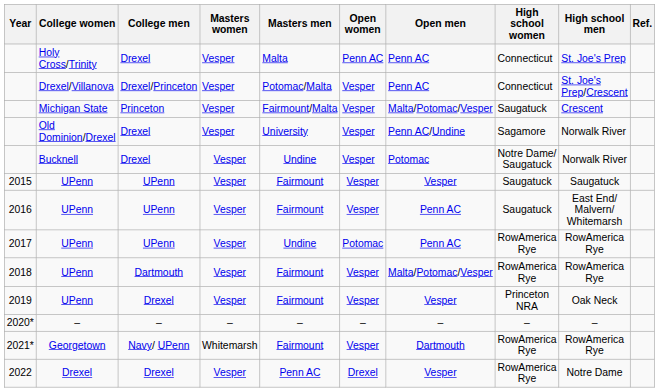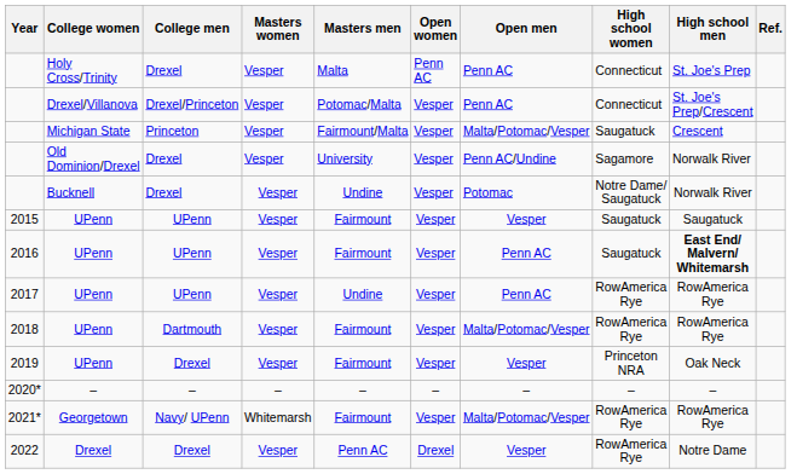 <table class="wikitable sortable"  style="text-align:center; width:74%;">
 <tr>
 <th>Year</th>
 <th>College women</th>
 <th>College men</th>
 <th>Masters women</th>
 <th>Masters men</th>
 <th>Open women</th>
 <th>Open men</th>
 <th>High school women</th>
 <th>High school men</th>
 <th class="unsortable">Ref.</th>
 </tr>
 <tr>
 <td></td>
 <td align=left><a href='#'>Holy Cross</a>/<a href='#'>Trinity</a></td>
 <td align=left><a href='#'>Drexel</a></td>
 <td align=left><a href='#'>Vesper</a></td>
 <td align=left><a href='#'>Malta</a></td>
 <td align=left><a href='#'>Penn AC</a></td>
 <td align=left><a href='#'>Penn AC</a></td>
 <td align=left>Connecticut</td>
 <td align=left><a href='#'>St. Joe's Prep</a></td>
 <td></td>
 </tr>
 <tr>
 <td></td>
 <td align=left><a href='#'>Drexel</a>/<a href='#'>Villanova</a></td>
 <td align=left><a href='#'>Drexel</a>/<a href='#'>Princeton</a></td>
 <td align=left><a href='#'>Vesper</a></td>
 <td align=left><a href='#'>Potomac</a>/<a href='#'>Malta</a></td>
 <td align=left><a href='#'>Vesper</a></td>
 <td align=left><a href='#'>Penn AC</a></td>
 <td align=left>Connecticut</td>
 <td align=left><a href='#'>St. Joe's Prep</a>/<a href='#'>Crescent</a></td>
 <td></td>
 </tr>
 <tr>
 <td></td>
 <td align=left><a href='#'>Michigan State</a></td>
 <td align=left><a href='#'>Princeton</a></td>
 <td align=left><a href='#'>Vesper</a></td>
 <td align=left><a href='#'>Fairmount</a>/<a href='#'>Malta</a></td>
 <td align=left><a href='#'>Vesper</a></td>
 <td align=left><a href='#'>Malta</a>/<a href='#'>Potomac</a>/<a href='#'>Vesper</a></td>
 <td align=left>Saugatuck</td>
 <td align=left><a href='#'>Crescent</a></td>
 <td></td>
 </tr>
 <tr>
 <td></td>
 <td align=left><a href='#'>Old Dominion</a>/<a href='#'>Drexel</a></td>
 <td align=left><a href='#'>Drexel</a></td>
 <td align=left><a href='#'>Vesper</a></td>
 <td align=left><a href='#'>University</a></td>
 <td align=left><a href='#'>Vesper</a></td>
 <td align=left><a href='#'>Penn AC</a>/<a href='#'>Undine</a></td>
 <td align=left>Sagamore</td>
 <td align=left>Norwalk River</td>
 <td></td>
 </tr>
 <tr>
 <td></td>
 <td align=left><a href='#'>Bucknell</a></td>
 <td align=left><a href='#'>Drexel</a></td>
 <td align=center><a href='#'>Vesper</a></td>
 <td style="text-align:center;"><a href='#'>Undine</a></td>
 <td align="left"><a href='#'>Vesper</a></td>
 <td align=left><a href='#'>Potomac</a></td>
 <td align=center>Notre Dame/ Saugatuck</td>
 <td align="center">Norwalk River</td>
 <td></td>
 </tr>
 <tr>
 <td>2015</td>
 <td><a href='#'>UPenn</a></td>
 <td><a href='#'>UPenn</a></td>
 <td><a href='#'>Vesper</a></td>
 <td><a href='#'>Fairmount</a></td>
 <td><a href='#'>Vesper</a></td>
 <td><a href='#'>Vesper</a></td>
 <td>Saugatuck</td>
 <td>Saugatuck</td>
 <td></td>
 </tr>
 <tr>
 <td>2016</td>
 <td><a href='#'>UPenn</a></td>
 <td><a href='#'>UPenn</a></td>
 <td><a href='#'>Vesper</a></td>
 <td><a href='#'>Fairmount</a></td>
 <td><a href='#'>Vesper</a></td>
 <td><a href='#'>Penn AC</a></td>
 <td>Saugatuck</td>
-<td>East End/ Malvern/ Whitemarsh</td>
+<td><strong>East End/ Malvern/ Whitemarsh</strong></td>
 <td></td>
 </tr>
 <tr>
 <td>2017</td>
 <td><a href='#'>UPenn</a></td>
 <td><a href='#'>UPenn</a></td>
 <td><a href='#'>Vesper</a></td>
 <td><a href='#'>Undine</a></td>
-<td><a href='#'>Potomac</a></td>
+<td><a href='#'>Vesper</a></td>
 <td><a href='#'>Penn AC</a></td>
 <td>RowAmerica Rye</td>
 <td>RowAmerica Rye</td>
 <td></td>
 </tr>
 <tr>
 <td>2018</td>
 <td><a href='#'>UPenn</a></td>
 <td><a href='#'>Dartmouth</a></td>
 <td><a href='#'>Vesper</a></td>
 <td><a href='#'>Fairmount</a></td>
 <td><a href='#'>Vesper</a></td>
 <td align=left><a href='#'>Malta</a>/<a href='#'>Potomac</a>/<a href='#'>Vesper</a></td>
 <td>RowAmerica Rye</td>
 <td>RowAmerica Rye</td>
 <td></td>
 </tr>
 <tr>
 <td>2019</td>
 <td><a href='#'>UPenn</a></td>
 <td><a href='#'>Drexel</a></td>
 <td><a href='#'>Vesper</a></td>
 <td><a href='#'>Fairmount</a></td>
 <td><a href='#'>Vesper</a></td>
 <td><a href='#'>Vesper</a></td>
 <td>Princeton NRA</td>
 <td>Oak Neck</td>
 <td></td>
 </tr>
 <tr>
 <td>2020*</td>
 <td>–</td>
 <td>–</td>
 <td>–</td>
 <td>–</td>
 <td>–</td>
 <td>–</td>
 <td>–</td>
 <td>–</td>
 <td></td>
 </tr>
 <tr>
 <td>2021*</td>
 <td><a href='#'>Georgetown</a></td>
 <td><a href='#'>Navy</a>/ <a href='#'>UPenn</a></td>
 <td>Whitemarsh</td>
 <td><a href='#'>Fairmount</a></td>
 <td><a href='#'>Vesper</a></td>
-<td><a href='#'>Dartmouth</a></td>
+<td align=left><a href='#'>Malta</a>/<a href='#'>Potomac</a>/<a href='#'>Vesper</a></td>
 <td>RowAmerica Rye</td>
 <td>RowAmerica Rye</td>
 <td></td>
 </tr>
 <tr>
 <td>2022</td>
 <td><a href='#'>Drexel</a></td>
 <td><a href='#'>Drexel</a></td>
 <td><a href='#'>Vesper</a></td>
 <td><a href='#'>Penn AC</a></td>
 <td><a href='#'>Drexel</a></td>
 <td><a href='#'>Vesper</a></td>
 <td>RowAmerica Rye</td>
 <td>Notre Dame</td>
 <td></td>
 </tr>
 </table>
